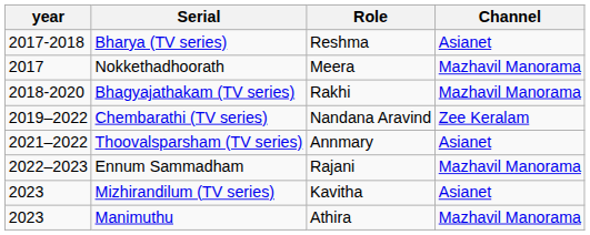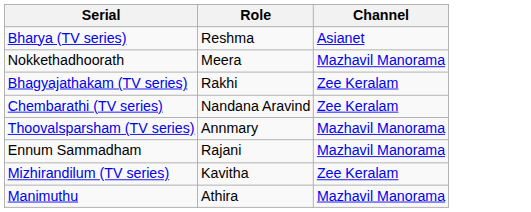 <table class="wikitable sortable">
 <tr>
-<th>year</th>
 <th>Serial</th>
 <th>Role</th>
 <th>Channel</th>
 </tr>
 <tr>
-<td>2017-2018</td>
 <td><a href='#'>Bharya (TV series)</a></td>
 <td>Reshma</td>
 <td><a href='#'>Asianet</a></td>
 </tr>
 <tr>
-<td>2017</td>
 <td>Nokkethadhoorath</td>
 <td>Meera</td>
 <td><a href='#'>Mazhavil Manorama</a></td>
 </tr>
 <tr>
-<td>2018-2020</td>
 <td><a href='#'>Bhagyajathakam (TV series)</a></td>
 <td>Rakhi</td>
-<td><a href='#'>Mazhavil Manorama</a></td>
+<td><a href='#'>Zee Keralam</a></td>
 </tr>
 <tr>
-<td>2019–2022</td>
 <td><a href='#'>Chembarathi (TV series)</a></td>
 <td>Nandana Aravind</td>
 <td><a href='#'>Zee Keralam</a></td>
 </tr>
 <tr>
-<td>2021–2022</td>
 <td><a href='#'>Thoovalsparsham (TV series)</a></td>
 <td>Annmary</td>
-<td><a href='#'>Asianet</a></td>
+<td><a href='#'>Mazhavil Manorama</a></td>
 </tr>
 <tr>
-<td>2022–2023</td>
 <td>Ennum Sammadham</td>
 <td>Rajani</td>
 <td><a href='#'>Mazhavil Manorama</a></td>
 </tr>
 <tr>
-<td>2023</td>
 <td><a href='#'>Mizhirandilum (TV series)</a></td>
 <td>Kavitha</td>
-<td><a href='#'>Asianet</a></td>
+<td><a href='#'>Zee Keralam</a></td>
 </tr>
 <tr>
-<td>2023</td>
 <td><a href='#'>Manimuthu</a></td>
 <td>Athira</td>
 <td><a href='#'>Mazhavil Manorama</a></td>
 </tr>
 </table>
